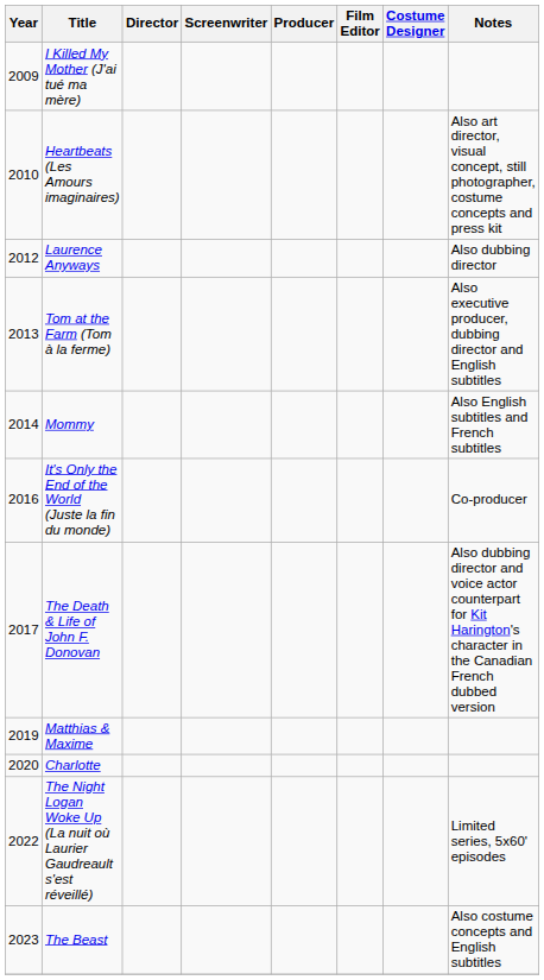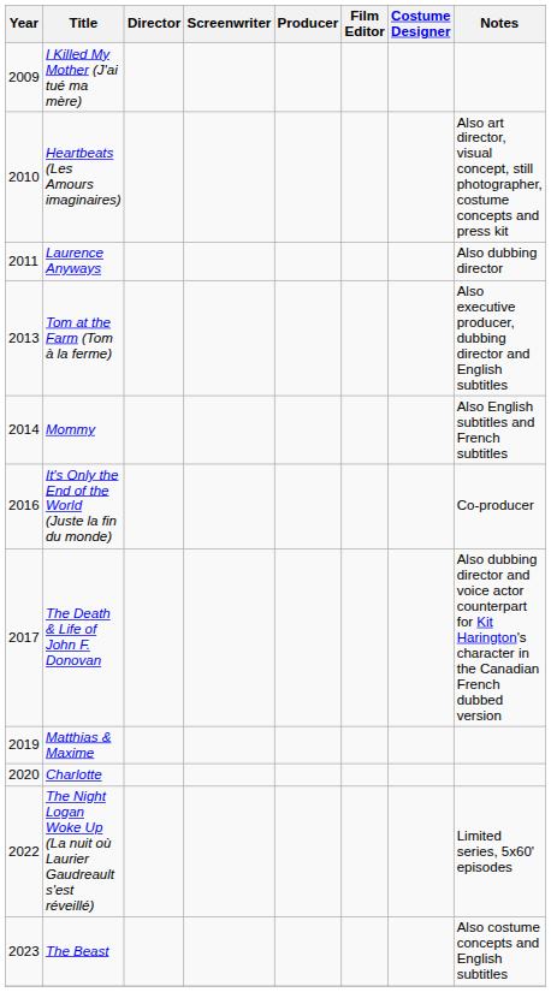 <table class="wikitable sortable">
 <tr>
 <th style="width:26px;">Year</th>
 <th>Title</th>
 <th>Director</th>
 <th>Screenwriter</th>
 <th>Producer</th>
 <th>Film Editor</th>
 <th><a href='#'>Costume Designer</a></th>
 <th class="unsortable">Notes</th>
 </tr>
 <tr>
 <td>2009</td>
 <td><em><a href='#'>I Killed My Mother</a> (J'ai tué ma mère)</em></td>
 <td></td>
 <td></td>
 <td></td>
 <td></td>
 <td></td>
 <td></td>
 </tr>
 <tr>
 <td>2010</td>
 <td><em><a href='#'>Heartbeats</a> (Les Amours imaginaires)</em></td>
 <td></td>
 <td></td>
 <td></td>
 <td></td>
 <td></td>
 <td>Also art director, visual concept, still photographer, costume concepts and press kit</td>
 </tr>
 <tr>
-<td>2012</td>
+<td>2011</td>
 <td><em><a href='#'>Laurence Anyways</a></em></td>
 <td></td>
 <td></td>
 <td></td>
 <td></td>
 <td></td>
 <td>Also dubbing director</td>
 </tr>
 <tr>
 <td>2013</td>
 <td><em><a href='#'>Tom at the Farm</a> (Tom à la ferme)</em></td>
 <td></td>
 <td></td>
 <td></td>
 <td></td>
 <td></td>
 <td>Also executive producer, dubbing director and English subtitles</td>
 </tr>
 <tr>
 <td>2014</td>
 <td><em><a href='#'>Mommy</a></em></td>
 <td></td>
 <td></td>
 <td></td>
 <td></td>
 <td></td>
 <td>Also English subtitles and French subtitles</td>
 </tr>
 <tr>
 <td>2016</td>
 <td><em><a href='#'>It's Only the End of the World</a> (Juste la fin du monde)</em></td>
 <td></td>
 <td></td>
 <td></td>
 <td></td>
 <td></td>
 <td>Co-producer</td>
 </tr>
 <tr>
 <td>2017</td>
 <td data-sort-value="Death & Life of John F. Donovan, The"><em><a href='#'>The Death & Life of John F. Donovan</a></em></td>
 <td></td>
 <td></td>
 <td></td>
 <td></td>
 <td></td>
 <td>Also dubbing director and voice actor counterpart for <a href='#'>Kit Harington</a>'s character in the Canadian French dubbed version</td>
 </tr>
 <tr>
 <td>2019</td>
 <td><em><a href='#'>Matthias & Maxime</a></em></td>
 <td></td>
 <td></td>
 <td></td>
 <td></td>
 <td></td>
 <td></td>
 </tr>
 <tr>
 <td>2020</td>
 <td><em><a href='#'>Charlotte</a></em></td>
 <td></td>
 <td></td>
 <td></td>
 <td></td>
 <td></td>
 <td></td>
 </tr>
 <tr>
 <td>2022</td>
 <td data-sort-value="Night Logan Woke Up, The"><em><a href='#'>The Night Logan Woke Up</a> (La nuit où Laurier Gaudreault s'est réveillé)</em></td>
 <td></td>
 <td></td>
 <td></td>
 <td></td>
 <td></td>
 <td>Limited series, 5x60' episodes</td>
 </tr>
 <tr>
 <td>2023</td>
 <td data-sort-value="Beast, The"><em><a href='#'>The Beast</a></em></td>
 <td></td>
 <td></td>
 <td></td>
 <td></td>
 <td></td>
 <td>Also costume concepts and English subtitles</td>
 </tr>
 <tr>
 </tr>
 </table>
